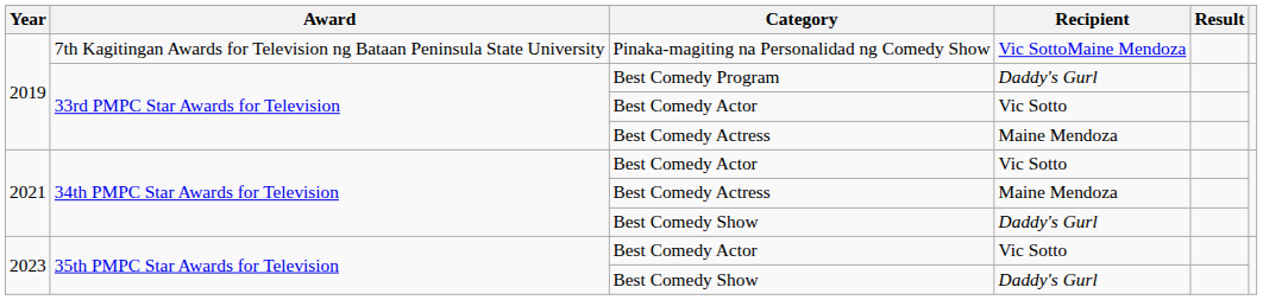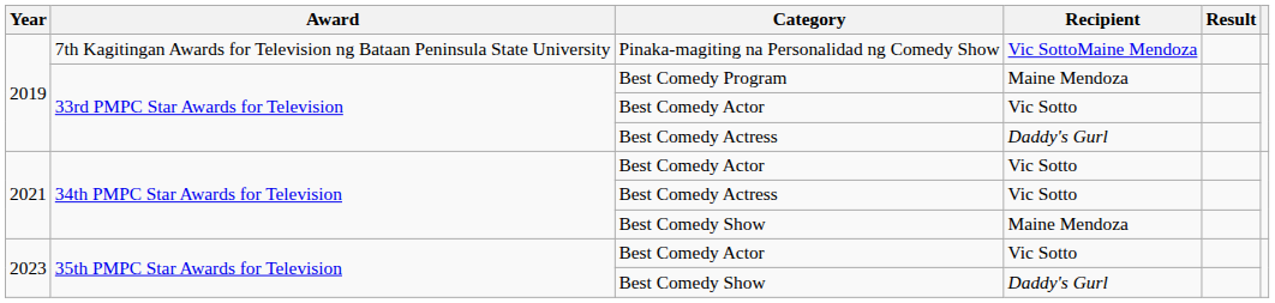 <table class="wikitable">
 <tr>
 <th>Year</th>
 <th>Award</th>
 <th>Category</th>
 <th>Recipient</th>
 <th>Result</th>
 <th></th>
 </tr>
 <tr>
 <td rowspan=4>2019</td>
 <td>7th Kagitingan Awards for Television ng Bataan Peninsula State University</td>
 <td>Pinaka-magiting na Personalidad ng Comedy Show</td>
 <td><a href='#'>Vic Sotto</a><a href='#'>Maine Mendoza</a></td>
 <td></td>
 <td></td>
 </tr>
 <tr>
 <td rowspan=3><a href='#'>33rd PMPC Star Awards for Television</a></td>
 <td>Best Comedy Program</td>
-<td><em>Daddy's Gurl</em></td>
+<td>Maine Mendoza</td>
 <td></td>
 <td rowspan=3></td>
 </tr>
 <tr>
 <td>Best Comedy Actor</td>
 <td>Vic Sotto</td>
 <td></td>
 </tr>
 <tr>
 <td>Best Comedy Actress</td>
-<td>Maine Mendoza</td>
+<td><em>Daddy's Gurl</em></td>
 <td></td>
 </tr>
 <tr>
 <td rowspan=3>2021</td>
 <td rowspan=3><a href='#'>34th PMPC Star Awards for Television</a></td>
 <td>Best Comedy Actor</td>
 <td>Vic Sotto</td>
 <td></td>
 <td rowspan=3></td>
 </tr>
 <tr>
 <td>Best Comedy Actress</td>
-<td>Maine Mendoza</td>
+<td>Vic Sotto</td>
 <td></td>
 </tr>
 <tr>
 <td>Best Comedy Show</td>
-<td><em>Daddy's Gurl</em></td>
+<td>Maine Mendoza</td>
 <td></td>
 </tr>
 <tr>
 <td rowspan=2>2023</td>
 <td rowspan=2><a href='#'>35th PMPC Star Awards for Television</a></td>
 <td>Best Comedy Actor</td>
 <td>Vic Sotto</td>
 <td></td>
 <td rowspan=2></td>
 </tr>
 <tr>
 <td>Best Comedy Show</td>
 <td><em>Daddy's Gurl</em></td>
 <td></td>
 </tr>
 </table>
